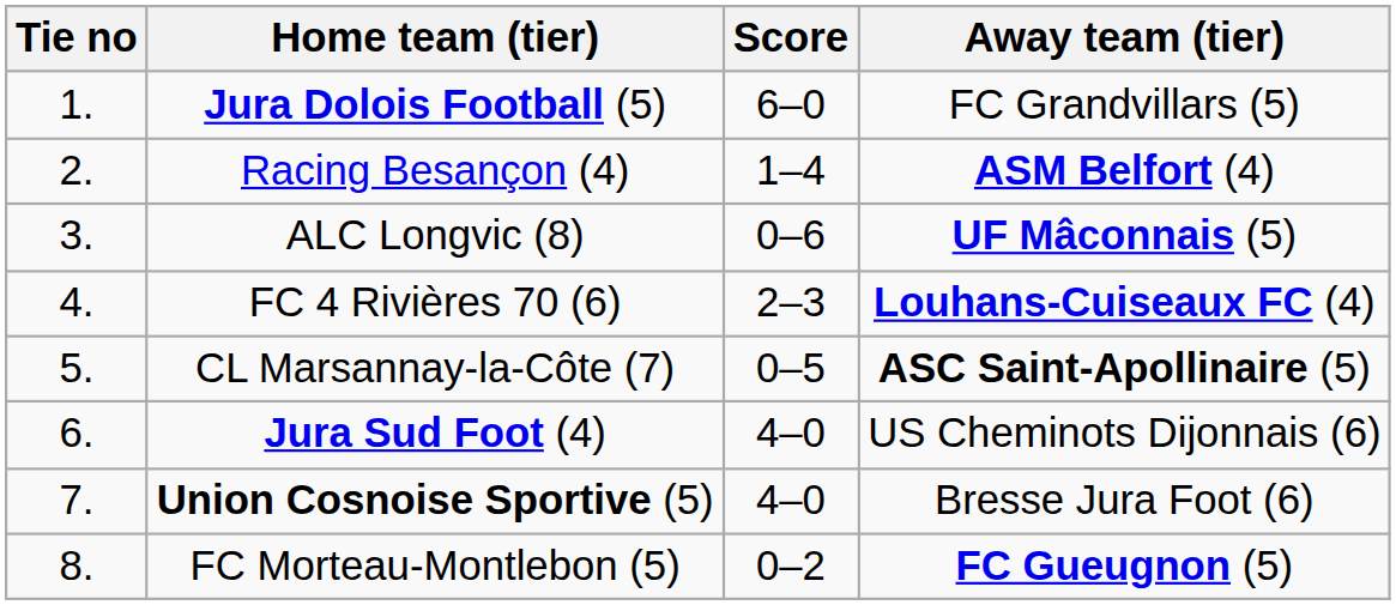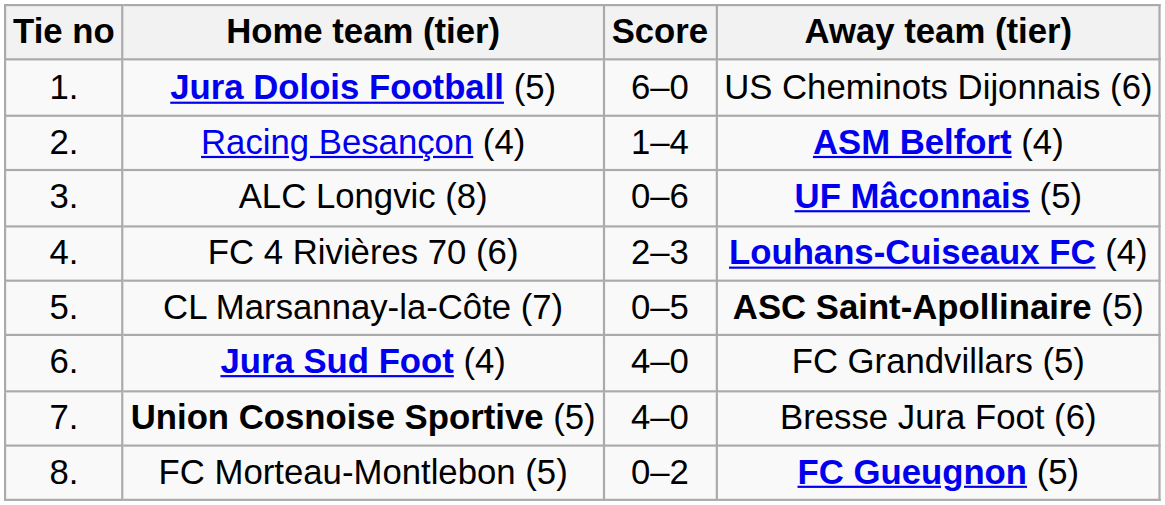 <table class="wikitable" style="text-align: center">
 <tr>
 <th>Tie no</th>
 <th>Home team (tier)</th>
 <th>Score</th>
 <th>Away team (tier)</th>
 </tr>
 <tr>
 <td>1.</td>
 <td><strong><a href='#'>Jura Dolois Football</a></strong> (5)</td>
 <td>6–0</td>
-<td>FC Grandvillars (5)</td>
+<td>US Cheminots Dijonnais (6)</td>
 </tr>
 <tr>
 <td>2.</td>
 <td><a href='#'>Racing Besançon</a> (4)</td>
 <td>1–4</td>
 <td><strong><a href='#'>ASM Belfort</a></strong> (4)</td>
 </tr>
 <tr>
 <td>3.</td>
 <td>ALC Longvic (8)</td>
 <td>0–6</td>
 <td><strong><a href='#'>UF Mâconnais</a></strong> (5)</td>
 </tr>
 <tr>
 <td>4.</td>
 <td>FC 4 Rivières 70 (6)</td>
 <td>2–3</td>
 <td><strong><a href='#'>Louhans-Cuiseaux FC</a></strong> (4)</td>
 </tr>
 <tr>
 <td>5.</td>
 <td>CL Marsannay-la-Côte (7)</td>
 <td>0–5</td>
 <td><strong>ASC Saint-Apollinaire</strong> (5)</td>
 </tr>
 <tr>
 <td>6.</td>
 <td><strong><a href='#'>Jura Sud Foot</a></strong> (4)</td>
 <td>4–0</td>
-<td>US Cheminots Dijonnais (6)</td>
+<td>FC Grandvillars (5)</td>
 </tr>
 <tr>
 <td>7.</td>
 <td><strong>Union Cosnoise Sportive</strong> (5)</td>
 <td>4–0</td>
 <td>Bresse Jura Foot (6)</td>
 </tr>
 <tr>
 <td>8.</td>
 <td>FC Morteau-Montlebon (5)</td>
 <td>0–2</td>
 <td><strong><a href='#'>FC Gueugnon</a></strong> (5)</td>
 </tr>
 </table>
